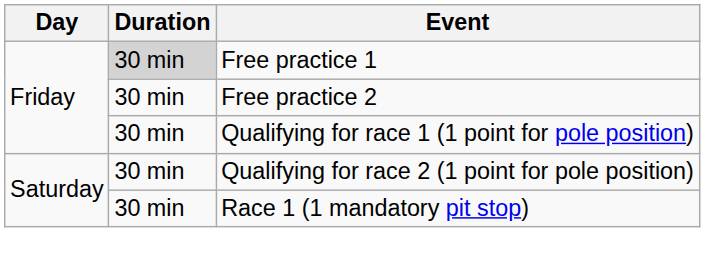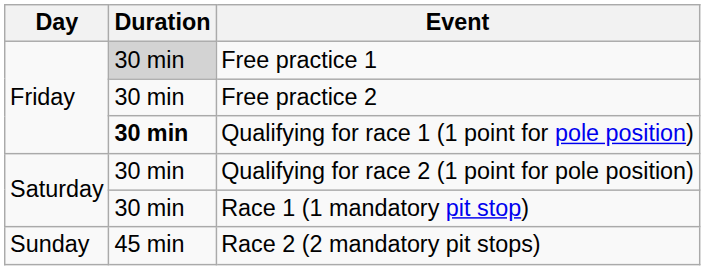 <table class="wikitable">
 <tr>
 <th>Day</th>
 <th>Duration</th>
 <th>Event</th>
 </tr>
 <tr>
 <td rowspan="3">Friday</td>
 <td style="background: lightgrey;">30 min</td>
 <td>Free practice 1</td>
 </tr>
 <tr>
 <td>30 min</td>
 <td>Free practice 2</td>
 </tr>
 <tr>
-<td>30 min</td>
+<td><strong>30 min</strong></td>
 <td>Qualifying for race 1 (1 point for <a href='#'>pole position</a>)</td>
 </tr>
 <tr>
 <td rowspan="2">Saturday</td>
 <td>30 min</td>
 <td>Qualifying for race 2 (1 point for pole position)</td>
 </tr>
 <tr>
 <td>30 min</td>
 <td>Race 1 (1 mandatory <a href='#'>pit stop</a>)</td>
 </tr>
+<tr>
+<td>Sunday</td>
+<td>45 min</td>
+<td>Race 2 (2 mandatory pit stops)</td>
+</tr>
 </table>
